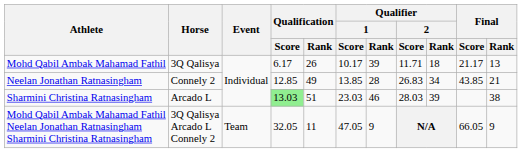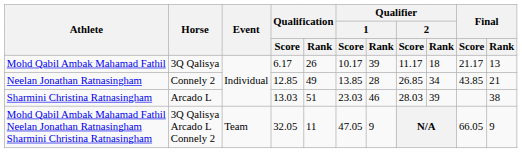 <table class="wikitable">
 <tr>
 <th rowspan="3">Athlete</th>
 <th rowspan="3">Horse</th>
 <th rowspan="3">Event</th>
 <th colspan="2" rowspan="2">Qualification</th>
 <th colspan="4">Qualifier</th>
 <th colspan="2" rowspan="2">Final</th>
 </tr>
 <tr>
 <th colspan="2">1</th>
 <th colspan="2">2</th>
 </tr>
 <tr>
 <th>Score</th>
 <th>Rank</th>
 <th>Score</th>
 <th>Rank</th>
 <th>Score</th>
 <th>Rank</th>
 <th>Score</th>
 <th>Rank</th>
 </tr>
 <tr>
 <td><a href='#'>Mohd Qabil Ambak Mahamad Fathil</a></td>
 <td>3Q Qalisya</td>
 <td rowspan="3">Individual</td>
 <td>6.17</td>
 <td>26</td>
 <td>10.17</td>
 <td>39</td>
-<td>11.71</td>
+<td>11.17</td>
 <td>18</td>
 <td>21.17</td>
 <td>13</td>
 </tr>
 <tr>
 <td><a href='#'>Neelan Jonathan Ratnasingham</a></td>
 <td>Connely 2</td>
 <td>12.85</td>
 <td>49</td>
 <td>13.85</td>
 <td>28</td>
-<td>26.83</td>
+<td>26.85</td>
 <td>34</td>
 <td>43.85</td>
 <td>21</td>
 </tr>
 <tr>
 <td><a href='#'>Sharmini Christina Ratnasingham</a></td>
 <td>Arcado L</td>
-<td style="background: lightgreen;">13.03</td>
+<td>13.03</td>
 <td>51</td>
 <td>23.03</td>
 <td>46</td>
 <td>28.03</td>
 <td>39</td>
 <td><strong></strong></td>
 <td>38</td>
 </tr>
 <tr>
 <td><a href='#'>Mohd Qabil Ambak Mahamad Fathil</a><br><a href='#'>Neelan Jonathan Ratnasingham</a><br><a href='#'>Sharmini Christina Ratnasingham</a></td>
 <td>3Q Qalisya<br> Arcado L <br> Connely 2</td>
 <td>Team</td>
 <td>32.05</td>
 <td>11</td>
 <td>47.05</td>
 <td>9</td>
 <th colspan="2">N/A</th>
 <td>66.05</td>
 <td>9</td>
 </tr>
 </table>
